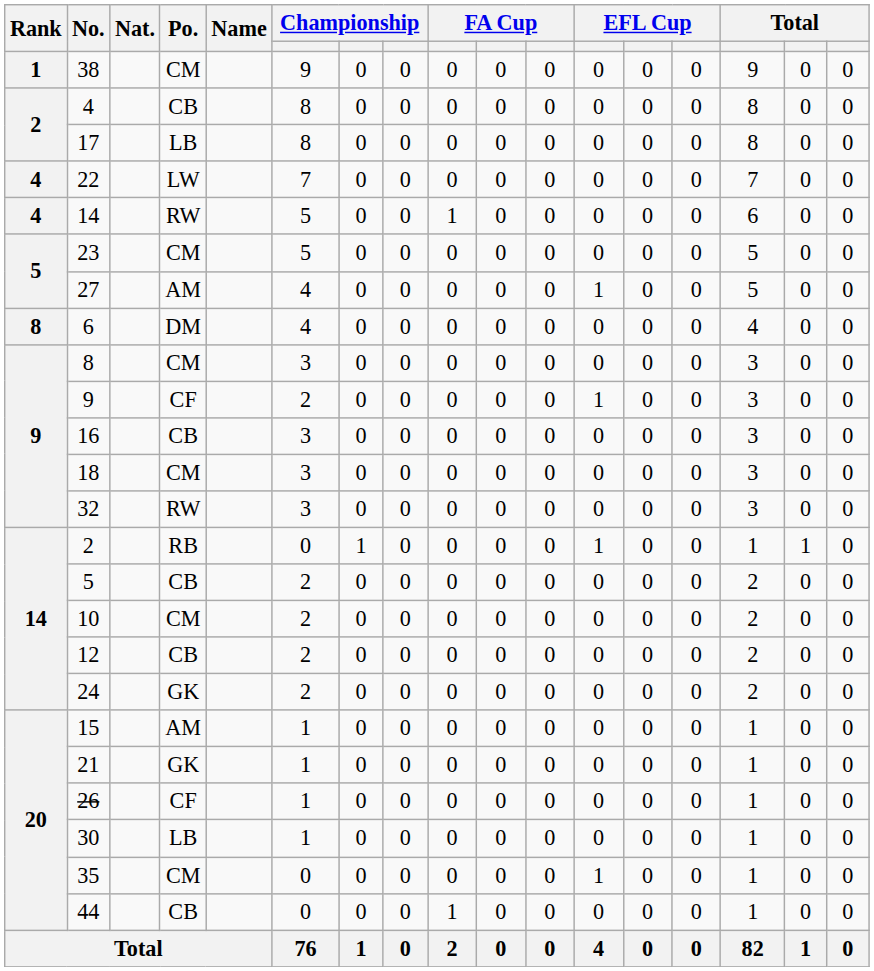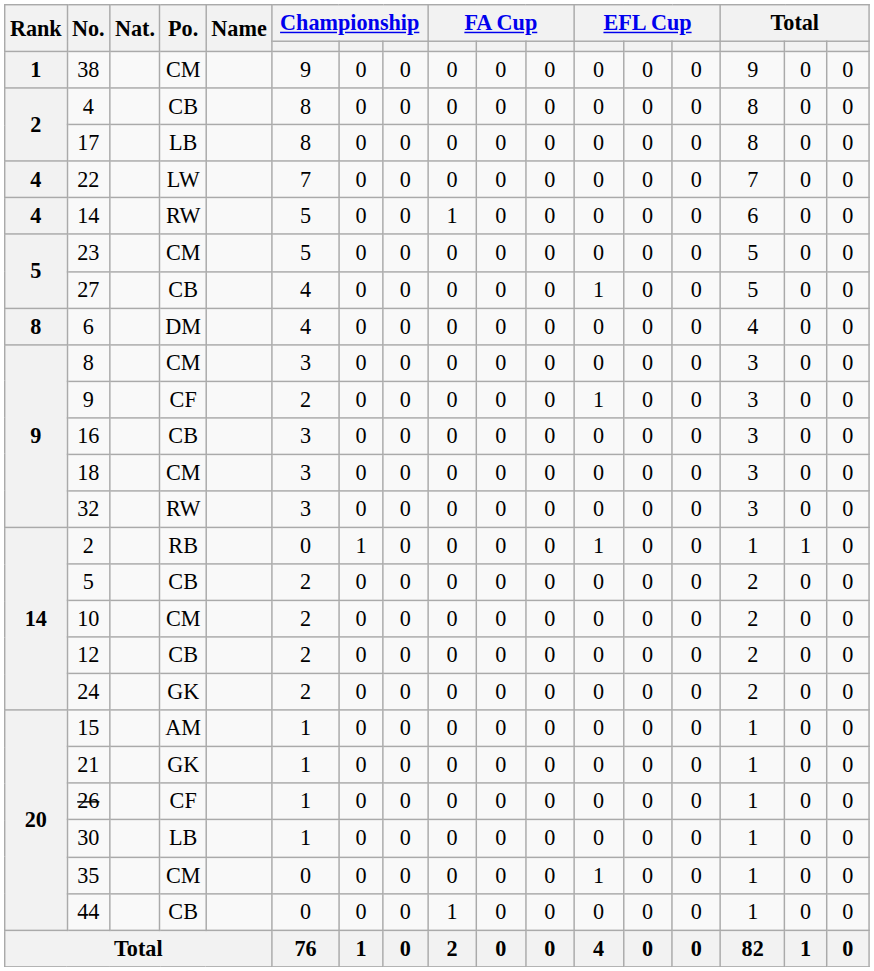 <table class="wikitable" style="text-align:center; font-size:95%; width:95%;">
 <tr>
 <th rowspan=2>Rank</th>
 <th rowspan=2>No.</th>
 <th rowspan=2>Nat.</th>
 <th rowspan=2>Po.</th>
 <th rowspan=2>Name</th>
 <th colspan=3 width=100px><a href='#'>Championship</a></th>
 <th colspan=3 width=100px><a href='#'>FA Cup</a></th>
 <th colspan=3 width=100px><a href='#'>EFL Cup</a></th>
 <th colspan=3 width=100px>Total</th>
 </tr>
 <tr>
 <th></th>
 <th></th>
 <th></th>
 <th></th>
 <th></th>
 <th></th>
 <th></th>
 <th></th>
 <th></th>
 <th></th>
 <th></th>
 <th></th>
 </tr>
 <tr>
 <th rowspan=1>1</th>
 <td>38</td>
 <td></td>
 <td>CM</td>
 <td></td>
 <td>9</td>
 <td>0</td>
 <td>0</td>
 <td>0</td>
 <td>0</td>
 <td>0</td>
 <td>0</td>
 <td>0</td>
 <td>0</td>
 <td>9</td>
 <td>0</td>
 <td>0</td>
 </tr>
 <tr>
 <th rowspan=2>2</th>
 <td>4</td>
 <td></td>
 <td>CB</td>
 <td></td>
 <td>8</td>
 <td>0</td>
 <td>0</td>
 <td>0</td>
 <td>0</td>
 <td>0</td>
 <td>0</td>
 <td>0</td>
 <td>0</td>
 <td>8</td>
 <td>0</td>
 <td>0</td>
 </tr>
 <tr>
 <td>17</td>
 <td></td>
 <td>LB</td>
 <td></td>
 <td>8</td>
 <td>0</td>
 <td>0</td>
 <td>0</td>
 <td>0</td>
 <td>0</td>
 <td>0</td>
 <td>0</td>
 <td>0</td>
 <td>8</td>
 <td>0</td>
 <td>0</td>
 </tr>
 <tr>
 <th rowspan=1>4</th>
 <td>22</td>
 <td></td>
 <td>LW</td>
 <td></td>
 <td>7</td>
 <td>0</td>
 <td>0</td>
 <td>0</td>
 <td>0</td>
 <td>0</td>
 <td>0</td>
 <td>0</td>
 <td>0</td>
 <td>7</td>
 <td>0</td>
 <td>0</td>
 </tr>
 <tr>
 <th rowspan=1>4</th>
 <td>14</td>
 <td></td>
 <td>RW</td>
 <td></td>
 <td>5</td>
 <td>0</td>
 <td>0</td>
 <td>1</td>
 <td>0</td>
 <td>0</td>
 <td>0</td>
 <td>0</td>
 <td>0</td>
 <td>6</td>
 <td>0</td>
 <td>0</td>
 </tr>
 <tr>
 <th rowspan=2>5</th>
 <td>23</td>
 <td></td>
 <td>CM</td>
 <td></td>
 <td>5</td>
 <td>0</td>
 <td>0</td>
 <td>0</td>
 <td>0</td>
 <td>0</td>
 <td>0</td>
 <td>0</td>
 <td>0</td>
 <td>5</td>
 <td>0</td>
 <td>0</td>
 </tr>
 <tr>
 <td>27</td>
 <td></td>
-<td>AM</td>
+<td>CB</td>
 <td></td>
 <td>4</td>
 <td>0</td>
 <td>0</td>
 <td>0</td>
 <td>0</td>
 <td>0</td>
 <td>1</td>
 <td>0</td>
 <td>0</td>
 <td>5</td>
 <td>0</td>
 <td>0</td>
 </tr>
 <tr>
 <th rowspan=1>8</th>
 <td>6</td>
 <td></td>
 <td>DM</td>
 <td></td>
 <td>4</td>
 <td>0</td>
 <td>0</td>
 <td>0</td>
 <td>0</td>
 <td>0</td>
 <td>0</td>
 <td>0</td>
 <td>0</td>
 <td>4</td>
 <td>0</td>
 <td>0</td>
 </tr>
 <tr>
 <th rowspan=5>9</th>
 <td>8</td>
 <td></td>
 <td>CM</td>
 <td></td>
 <td>3</td>
 <td>0</td>
 <td>0</td>
 <td>0</td>
 <td>0</td>
 <td>0</td>
 <td>0</td>
 <td>0</td>
 <td>0</td>
 <td>3</td>
 <td>0</td>
 <td>0</td>
 </tr>
 <tr>
 <td>9</td>
 <td></td>
 <td>CF</td>
 <td></td>
 <td>2</td>
 <td>0</td>
 <td>0</td>
 <td>0</td>
 <td>0</td>
 <td>0</td>
 <td>1</td>
 <td>0</td>
 <td>0</td>
 <td>3</td>
 <td>0</td>
 <td>0</td>
 </tr>
 <tr>
 <td>16</td>
 <td></td>
 <td>CB</td>
 <td></td>
 <td>3</td>
 <td>0</td>
 <td>0</td>
 <td>0</td>
 <td>0</td>
 <td>0</td>
 <td>0</td>
 <td>0</td>
 <td>0</td>
 <td>3</td>
 <td>0</td>
 <td>0</td>
 </tr>
 <tr>
 <td>18</td>
 <td></td>
 <td>CM</td>
 <td></td>
 <td>3</td>
 <td>0</td>
 <td>0</td>
 <td>0</td>
 <td>0</td>
 <td>0</td>
 <td>0</td>
 <td>0</td>
 <td>0</td>
 <td>3</td>
 <td>0</td>
 <td>0</td>
 </tr>
 <tr>
 <td>32</td>
 <td></td>
 <td>RW</td>
 <td></td>
 <td>3</td>
 <td>0</td>
 <td>0</td>
 <td>0</td>
 <td>0</td>
 <td>0</td>
 <td>0</td>
 <td>0</td>
 <td>0</td>
 <td>3</td>
 <td>0</td>
 <td>0</td>
 </tr>
 <tr>
 <th rowspan=5>14</th>
 <td>2</td>
 <td></td>
 <td>RB</td>
 <td></td>
 <td>0</td>
 <td>1</td>
 <td>0</td>
 <td>0</td>
 <td>0</td>
 <td>0</td>
 <td>1</td>
 <td>0</td>
 <td>0</td>
 <td>1</td>
 <td>1</td>
 <td>0</td>
 </tr>
 <tr>
 <td>5</td>
 <td></td>
 <td>CB</td>
 <td></td>
 <td>2</td>
 <td>0</td>
 <td>0</td>
 <td>0</td>
 <td>0</td>
 <td>0</td>
 <td>0</td>
 <td>0</td>
 <td>0</td>
 <td>2</td>
 <td>0</td>
 <td>0</td>
 </tr>
 <tr>
 <td>10</td>
 <td></td>
 <td>CM</td>
 <td></td>
 <td>2</td>
 <td>0</td>
 <td>0</td>
 <td>0</td>
 <td>0</td>
 <td>0</td>
 <td>0</td>
 <td>0</td>
 <td>0</td>
 <td>2</td>
 <td>0</td>
 <td>0</td>
 </tr>
 <tr>
 <td>12</td>
 <td></td>
 <td>CB</td>
 <td></td>
 <td>2</td>
 <td>0</td>
 <td>0</td>
 <td>0</td>
 <td>0</td>
 <td>0</td>
 <td>0</td>
 <td>0</td>
 <td>0</td>
 <td>2</td>
 <td>0</td>
 <td>0</td>
 </tr>
 <tr>
 <td>24</td>
 <td></td>
 <td>GK</td>
 <td></td>
 <td>2</td>
 <td>0</td>
 <td>0</td>
 <td>0</td>
 <td>0</td>
 <td>0</td>
 <td>0</td>
 <td>0</td>
 <td>0</td>
 <td>2</td>
 <td>0</td>
 <td>0</td>
 </tr>
 <tr>
 <th rowspan=6>20</th>
 <td>15</td>
 <td></td>
 <td>AM</td>
 <td></td>
 <td>1</td>
 <td>0</td>
 <td>0</td>
 <td>0</td>
 <td>0</td>
 <td>0</td>
 <td>0</td>
 <td>0</td>
 <td>0</td>
 <td>1</td>
 <td>0</td>
 <td>0</td>
 </tr>
 <tr>
 <td>21</td>
 <td></td>
 <td>GK</td>
 <td></td>
 <td>1</td>
 <td>0</td>
 <td>0</td>
 <td>0</td>
 <td>0</td>
 <td>0</td>
 <td>0</td>
 <td>0</td>
 <td>0</td>
 <td>1</td>
 <td>0</td>
 <td>0</td>
 </tr>
 <tr>
 <td><s>26</s></td>
 <td></td>
 <td>CF</td>
 <td></td>
 <td>1</td>
 <td>0</td>
 <td>0</td>
 <td>0</td>
 <td>0</td>
 <td>0</td>
 <td>0</td>
 <td>0</td>
 <td>0</td>
 <td>1</td>
 <td>0</td>
 <td>0</td>
 </tr>
 <tr>
 <td>30</td>
 <td></td>
 <td>LB</td>
 <td></td>
 <td>1</td>
 <td>0</td>
 <td>0</td>
 <td>0</td>
 <td>0</td>
 <td>0</td>
 <td>0</td>
 <td>0</td>
 <td>0</td>
 <td>1</td>
 <td>0</td>
 <td>0</td>
 </tr>
 <tr>
 <td>35</td>
 <td></td>
 <td>CM</td>
 <td></td>
 <td>0</td>
 <td>0</td>
 <td>0</td>
 <td>0</td>
 <td>0</td>
 <td>0</td>
 <td>1</td>
 <td>0</td>
 <td>0</td>
 <td>1</td>
 <td>0</td>
 <td>0</td>
 </tr>
 <tr>
 <td>44</td>
 <td></td>
 <td>CB</td>
 <td></td>
 <td>0</td>
 <td>0</td>
 <td>0</td>
 <td>1</td>
 <td>0</td>
 <td>0</td>
 <td>0</td>
 <td>0</td>
 <td>0</td>
 <td>1</td>
 <td>0</td>
 <td>0</td>
 </tr>
 <tr>
 <th colspan=5>Total</th>
 <th>76</th>
 <th>1</th>
 <th>0</th>
 <th>2</th>
 <th>0</th>
 <th>0</th>
 <th>4</th>
 <th>0</th>
 <th>0</th>
 <th>82</th>
 <th>1</th>
 <th>0</th>
 </tr>
 </table>
